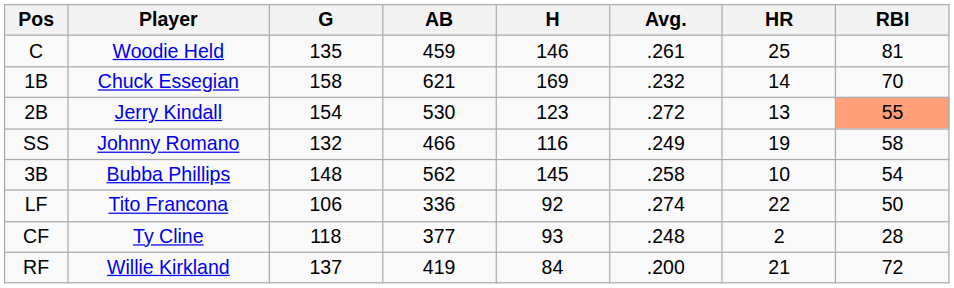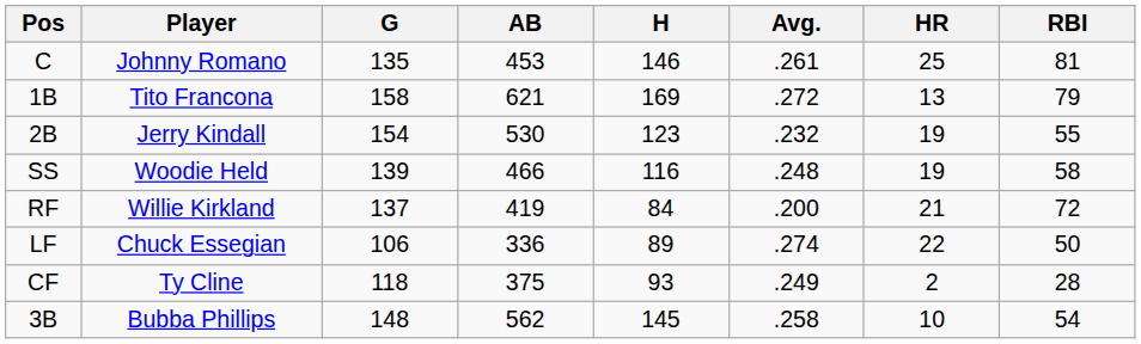 <table class="wikitable sortable">
 <tr>
 <th bgcolor="#DDDDFF" width="5%">Pos</th>
 <th bgcolor="#DDDDFF" width="16%">Player</th>
 <th bgcolor="#DDDDFF" width="9%">G</th>
 <th bgcolor="#DDDDFF" width="9%">AB</th>
 <th bgcolor="#DDDDFF" width="9%">H</th>
 <th bgcolor="#DDDDFF" width="9%">Avg.</th>
 <th bgcolor="#DDDDFF" width="9%">HR</th>
 <th bgcolor="#DDDDFF" width="9%">RBI</th>
 </tr>
 <tr align="center">
 <td>C</td>
-<td><a href='#'>Woodie Held</a></td>
+<td><a href='#'>Johnny Romano</a></td>
 <td>135</td>
-<td>459</td>
+<td>453</td>
 <td>146</td>
 <td>.261</td>
 <td>25</td>
 <td>81</td>
 </tr>
 <tr align=center>
 <td>1B</td>
-<td><a href='#'>Chuck Essegian</a></td>
+<td><a href='#'>Tito Francona</a></td>
 <td>158</td>
 <td>621</td>
 <td>169</td>
-<td>.232</td>
-<td>14</td>
-<td>70</td>
+<td>.272</td>
+<td>13</td>
+<td>79</td>
 </tr>
 <tr align=center>
 <td>2B</td>
 <td><a href='#'>Jerry Kindall</a></td>
 <td>154</td>
 <td>530</td>
 <td>123</td>
-<td>.272</td>
-<td>13</td>
-<td style="background: lightsalmon;">55</td>
+<td>.232</td>
+<td>19</td>
+<td>55</td>
 </tr>
 <tr align=center>
 <td>SS</td>
-<td><a href='#'>Johnny Romano</a></td>
-<td>132</td>
+<td><a href='#'>Woodie Held</a></td>
+<td>139</td>
 <td>466</td>
 <td>116</td>
-<td>.249</td>
+<td>.248</td>
 <td>19</td>
 <td>58</td>
+</tr>
+<tr align=center>
+<td>RF</td>
+<td><a href='#'>Willie Kirkland</a></td>
+<td>137</td>
+<td>419</td>
+<td>84</td>
+<td>.200</td>
+<td>21</td>
+<td>72</td>
+</tr>
+<tr align=center>
+<td>LF</td>
+<td><a href='#'>Chuck Essegian</a></td>
+<td>106</td>
+<td>336</td>
+<td>89</td>
+<td>.274</td>
+<td>22</td>
+<td>50</td>
+</tr>
+<tr align=center>
+<td>CF</td>
+<td><a href='#'>Ty Cline</a></td>
+<td>118</td>
+<td>375</td>
+<td>93</td>
+<td>.249</td>
+<td>2</td>
+<td>28</td>
 </tr>
 <tr align=center>
 <td>3B</td>
 <td><a href='#'>Bubba Phillips</a></td>
 <td>148</td>
 <td>562</td>
 <td>145</td>
 <td>.258</td>
 <td>10</td>
 <td>54</td>
 </tr>
-<tr align=center>
-<td>LF</td>
-<td><a href='#'>Tito Francona</a></td>
-<td>106</td>
-<td>336</td>
-<td>92</td>
-<td>.274</td>
-<td>22</td>
-<td>50</td>
-</tr>
-<tr align=center>
-<td>CF</td>
-<td><a href='#'>Ty Cline</a></td>
-<td>118</td>
-<td>377</td>
-<td>93</td>
-<td>.248</td>
-<td>2</td>
-<td>28</td>
-</tr>
-<tr align=center>
-<td>RF</td>
-<td><a href='#'>Willie Kirkland</a></td>
-<td>137</td>
-<td>419</td>
-<td>84</td>
-<td>.200</td>
-<td>21</td>
-<td>72</td>
-</tr>
 </table>
